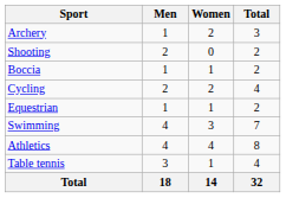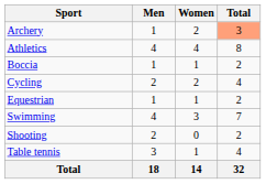 <table class="wikitable sortable" style="text-align:center;">
 <tr>
 <th width=180>Sport</th>
 <th width=55>Men</th>
 <th width=55>Women</th>
 <th width=55>Total</th>
 </tr>
 <tr>
 <td align=left><a href='#'>Archery</a></td>
 <td>1</td>
 <td>2</td>
-<td>3</td>
+<td style="background: lightsalmon;">3</td>
 </tr>
 <tr>
-<td align=left><a href='#'>Shooting</a></td>
-<td>2</td>
-<td>0</td>
-<td>2</td>
+<td align=left><a href='#'>Athletics</a></td>
+<td>4</td>
+<td>4</td>
+<td>8</td>
 </tr>
 <tr>
 <td align=left><a href='#'>Boccia</a></td>
 <td>1</td>
 <td>1</td>
 <td>2</td>
 </tr>
 <tr>
 <td align=left><a href='#'>Cycling</a></td>
 <td>2</td>
 <td>2</td>
 <td>4</td>
 </tr>
 <tr>
 <td align=left><a href='#'>Equestrian</a></td>
 <td>1</td>
 <td>1</td>
 <td>2</td>
 </tr>
 <tr>
 <td align=left><a href='#'>Swimming</a></td>
 <td>4</td>
 <td>3</td>
 <td>7</td>
 </tr>
 <tr>
-<td align=left><a href='#'>Athletics</a></td>
-<td>4</td>
-<td>4</td>
-<td>8</td>
+<td align=left><a href='#'>Shooting</a></td>
+<td>2</td>
+<td>0</td>
+<td>2</td>
 </tr>
 <tr>
 <td align=left><a href='#'>Table tennis</a></td>
 <td>3</td>
 <td>1</td>
 <td>4</td>
 </tr>
 <tr>
 <th>Total</th>
 <th>18</th>
 <th>14</th>
 <th>32</th>
 </tr>
 </table>
